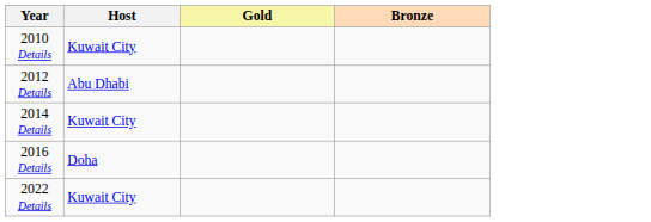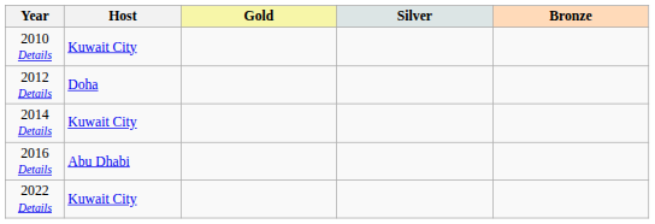 <table class="wikitable sortable">
 <tr bgcolor="#efefef" align="left">
 <th width=60>Year</th>
 <th width=125>Host</th>
 <th width=170 style="background-color: #F7F6A8;"> Gold</th>
+<th width=170 style="background-color: #DCE5E5;"> Silver</th>
 <th width=170 style="background-color: #FFDAB9;"> Bronze</th>
 </tr>
 <tr>
 <td align="center">2010<br><small><em><a href='#'>Details</a></em></small></td>
 <td> <a href='#'>Kuwait City</a></td>
 <td></td>
 <td></td>
+<td></td>
 </tr>
 <tr>
 <td align="center">2012<br><small><em><a href='#'>Details</a></em></small></td>
-<td> <a href='#'>Abu Dhabi</a></td>
+<td> <a href='#'>Doha</a></td>
+<td></td>
 <td></td>
 <td></td>
 </tr>
 <tr>
 <td align="center">2014<br><small><em><a href='#'>Details</a></em></small></td>
 <td> <a href='#'>Kuwait City</a></td>
 <td></td>
 <td></td>
+<td></td>
 </tr>
 <tr>
 <td align="center">2016<br><small><em><a href='#'>Details</a></em></small></td>
-<td> <a href='#'>Doha</a></td>
+<td> <a href='#'>Abu Dhabi</a></td>
+<td></td>
 <td></td>
 <td></td>
 </tr>
 <tr>
 <td align="center">2022<br><small><em><a href='#'>Details</a></em></small></td>
 <td> <a href='#'>Kuwait City</a></td>
 <td></td>
 <td></td>
+<td></td>
 </tr>
 </table>
